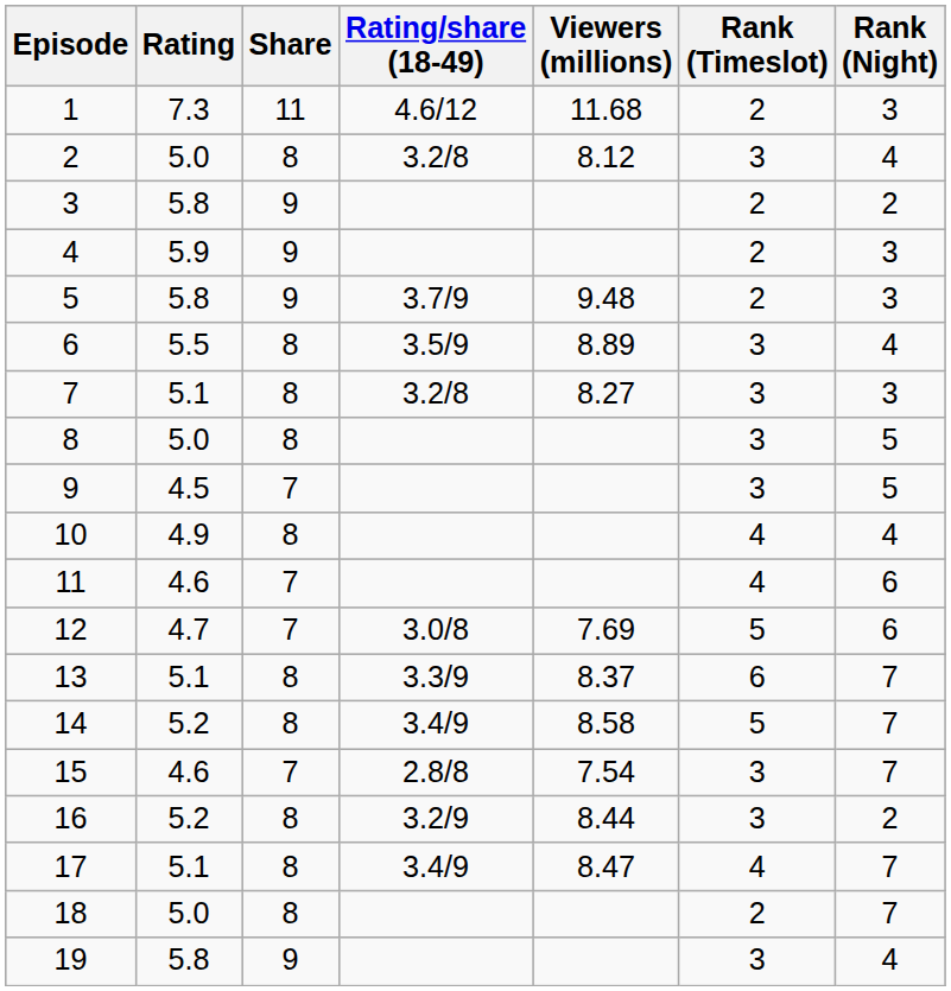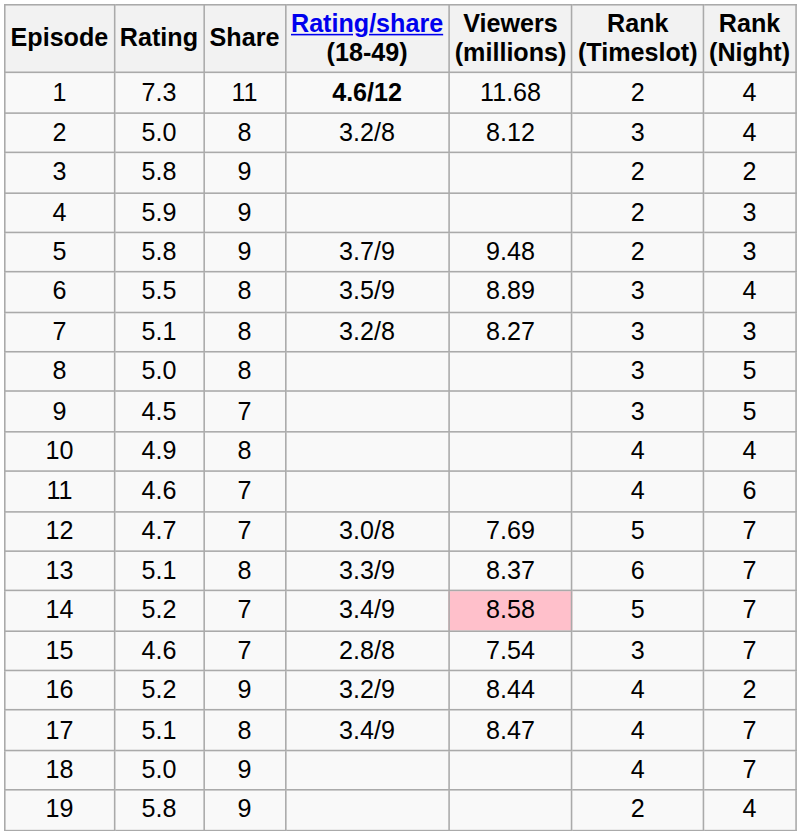 <table class="wikitable sortable" style="text-align:center">
 <tr>
 <th>Episode</th>
 <th>Rating</th>
 <th>Share</th>
 <th><a href='#'>Rating/share</a><br>(18-49)</th>
 <th>Viewers<br>(millions)</th>
 <th>Rank<br>(Timeslot)</th>
 <th>Rank<br>(Night)</th>
 </tr>
 <tr>
 <td>1</td>
 <td>7.3</td>
 <td>11</td>
-<td>4.6/12</td>
+<td><strong>4.6/12</strong></td>
 <td>11.68</td>
 <td>2</td>
-<td>3</td>
+<td>4</td>
 </tr>
 <tr>
 <td>2</td>
 <td>5.0</td>
 <td>8</td>
 <td>3.2/8</td>
 <td>8.12</td>
 <td>3</td>
 <td>4</td>
 </tr>
 <tr>
 <td>3</td>
 <td>5.8</td>
 <td>9</td>
 <td></td>
 <td></td>
 <td>2</td>
 <td>2</td>
 </tr>
 <tr>
 <td>4</td>
 <td>5.9</td>
 <td>9</td>
 <td></td>
 <td></td>
 <td>2</td>
 <td>3</td>
 </tr>
 <tr>
 <td>5</td>
 <td>5.8</td>
 <td>9</td>
 <td>3.7/9</td>
 <td>9.48</td>
 <td>2</td>
 <td>3</td>
 </tr>
 <tr>
 <td>6</td>
 <td>5.5</td>
 <td>8</td>
 <td>3.5/9</td>
 <td>8.89</td>
 <td>3</td>
 <td>4</td>
 </tr>
 <tr>
 <td>7</td>
 <td>5.1</td>
 <td>8</td>
 <td>3.2/8</td>
 <td>8.27</td>
 <td>3</td>
 <td>3</td>
 </tr>
 <tr>
 <td>8</td>
 <td>5.0</td>
 <td>8</td>
 <td></td>
 <td></td>
 <td>3</td>
 <td>5</td>
 </tr>
 <tr>
 <td>9</td>
 <td>4.5</td>
 <td>7</td>
 <td></td>
 <td></td>
 <td>3</td>
 <td>5</td>
 </tr>
 <tr>
 <td>10</td>
 <td>4.9</td>
 <td>8</td>
 <td></td>
 <td></td>
 <td>4</td>
 <td>4</td>
 </tr>
 <tr>
 <td>11</td>
 <td>4.6</td>
 <td>7</td>
 <td></td>
 <td></td>
 <td>4</td>
 <td>6</td>
 </tr>
 <tr>
 <td>12</td>
 <td>4.7</td>
 <td>7</td>
 <td>3.0/8</td>
 <td>7.69</td>
 <td>5</td>
-<td>6</td>
+<td>7</td>
 </tr>
 <tr>
 <td>13</td>
 <td>5.1</td>
 <td>8</td>
 <td>3.3/9</td>
 <td>8.37</td>
 <td>6</td>
 <td>7</td>
 </tr>
 <tr>
 <td>14</td>
 <td>5.2</td>
-<td>8</td>
+<td>7</td>
 <td>3.4/9</td>
-<td>8.58</td>
+<td style="background: pink;">8.58</td>
 <td>5</td>
 <td>7</td>
 </tr>
 <tr>
 <td>15</td>
 <td>4.6</td>
 <td>7</td>
 <td>2.8/8</td>
 <td>7.54</td>
 <td>3</td>
 <td>7</td>
 </tr>
 <tr>
 <td>16</td>
 <td>5.2</td>
-<td>8</td>
+<td>9</td>
 <td>3.2/9</td>
 <td>8.44</td>
-<td>3</td>
+<td>4</td>
 <td>2</td>
 </tr>
 <tr>
 <td>17</td>
 <td>5.1</td>
 <td>8</td>
 <td>3.4/9</td>
 <td>8.47</td>
 <td>4</td>
 <td>7</td>
 </tr>
 <tr>
 <td>18</td>
 <td>5.0</td>
-<td>8</td>
+<td>9</td>
 <td></td>
 <td></td>
-<td>2</td>
+<td>4</td>
 <td>7</td>
 </tr>
 <tr>
 <td>19</td>
 <td>5.8</td>
 <td>9</td>
 <td></td>
 <td></td>
-<td>3</td>
+<td>2</td>
 <td>4</td>
 </tr>
 </table>
